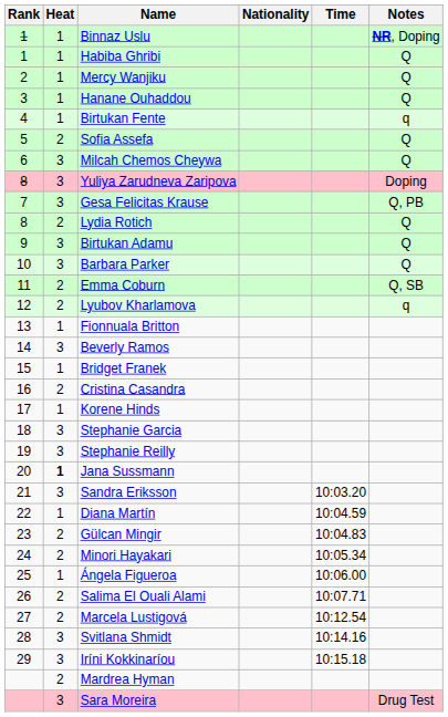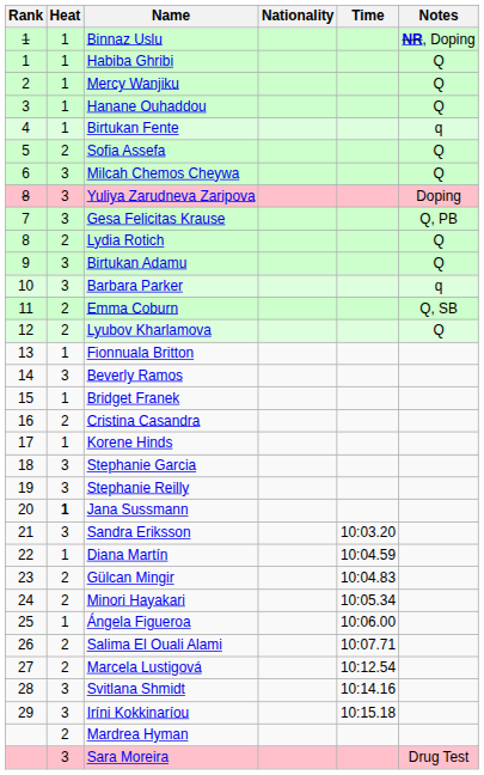 <table class="wikitable sortable" style="text-align:center">
 <tr>
 <th>Rank</th>
 <th>Heat</th>
 <th>Name</th>
 <th>Nationality</th>
 <th>Time</th>
 <th>Notes</th>
 </tr>
 <tr bgcolor=ccffcc>
 <td><s>1 </s></td>
 <td>1</td>
 <td align=left><a href='#'>Binnaz Uslu</a></td>
 <td align=left></td>
 <td><s> </s></td>
 <td><s><strong><a href='#'>NR</a></strong></s>,  Doping</td>
 </tr>
 <tr bgcolor=ccffcc>
 <td>1</td>
 <td>1</td>
 <td align=left><a href='#'>Habiba Ghribi</a></td>
 <td align=left></td>
 <td></td>
 <td>Q</td>
 </tr>
 <tr bgcolor=ccffcc>
 <td>2</td>
 <td>1</td>
 <td align=left><a href='#'>Mercy Wanjiku</a></td>
 <td align=left></td>
 <td></td>
 <td>Q</td>
 </tr>
 <tr bgcolor=ccffcc>
 <td>3</td>
 <td>1</td>
 <td align=left><a href='#'>Hanane Ouhaddou</a></td>
 <td align=left></td>
 <td></td>
 <td>Q</td>
 </tr>
 <tr bgcolor=ddffdd>
 <td>4</td>
 <td>1</td>
 <td align=left><a href='#'>Birtukan Fente</a></td>
 <td align=left></td>
 <td></td>
 <td>q</td>
 </tr>
 <tr bgcolor=ccffcc>
 <td>5</td>
 <td>2</td>
 <td align=left><a href='#'>Sofia Assefa</a></td>
 <td align=left></td>
 <td></td>
 <td>Q</td>
 </tr>
 <tr bgcolor=ccffcc>
 <td>6</td>
 <td>3</td>
 <td align=left><a href='#'>Milcah Chemos Cheywa</a></td>
 <td align=left></td>
 <td></td>
 <td>Q</td>
 </tr>
 <tr bgcolor=pink>
 <td><s>8 </s></td>
 <td>3</td>
 <td align=left><a href='#'>Yuliya Zarudneva Zaripova</a></td>
 <td align=left></td>
 <td><s> </s></td>
 <td>Doping</td>
 </tr>
 <tr bgcolor=ccffcc>
 <td>7</td>
 <td>3</td>
 <td align=left><a href='#'>Gesa Felicitas Krause</a></td>
 <td align=left></td>
 <td></td>
 <td>Q, PB</td>
 </tr>
 <tr bgcolor=ccffcc>
 <td>8</td>
 <td>2</td>
 <td align=left><a href='#'>Lydia Rotich</a></td>
 <td align=left></td>
 <td></td>
 <td>Q</td>
 </tr>
 <tr bgcolor=ccffcc>
 <td>9</td>
 <td>3</td>
 <td align=left><a href='#'>Birtukan Adamu</a></td>
 <td align=left></td>
 <td></td>
 <td>Q</td>
 </tr>
 <tr bgcolor=ddffdd>
 <td>10</td>
 <td>3</td>
 <td align=left><a href='#'>Barbara Parker</a></td>
 <td align=left></td>
 <td></td>
-<td>Q</td>
+<td>q</td>
 </tr>
 <tr bgcolor=ccffcc>
 <td>11</td>
 <td>2</td>
 <td align=left><a href='#'>Emma Coburn</a></td>
 <td align=left></td>
 <td></td>
 <td>Q, SB</td>
 </tr>
 <tr bgcolor=ddffdd>
 <td>12</td>
 <td>2</td>
 <td align=left><a href='#'>Lyubov Kharlamova</a></td>
 <td align=left></td>
 <td></td>
-<td>q</td>
+<td>Q</td>
 </tr>
 <tr>
 <td>13</td>
 <td>1</td>
 <td align=left><a href='#'>Fionnuala Britton</a></td>
 <td align=left></td>
 <td></td>
 <td></td>
 </tr>
 <tr>
 <td>14</td>
 <td>3</td>
 <td align=left><a href='#'>Beverly Ramos</a></td>
 <td align=left></td>
 <td></td>
 <td></td>
 </tr>
 <tr>
 <td>15</td>
 <td>1</td>
 <td align=left><a href='#'>Bridget Franek</a></td>
 <td align=left></td>
 <td></td>
 <td></td>
 </tr>
 <tr>
 <td>16</td>
 <td>2</td>
 <td align=left><a href='#'>Cristina Casandra</a></td>
 <td align=left></td>
 <td></td>
 <td></td>
 </tr>
 <tr>
 <td>17</td>
 <td>1</td>
 <td align=left><a href='#'>Korene Hinds</a></td>
 <td align=left></td>
 <td></td>
 <td></td>
 </tr>
 <tr>
 <td>18</td>
 <td>3</td>
 <td align=left><a href='#'>Stephanie Garcia</a></td>
 <td align=left></td>
 <td></td>
 <td></td>
 </tr>
 <tr>
 <td>19</td>
 <td>3</td>
 <td align=left><a href='#'>Stephanie Reilly</a></td>
 <td align=left></td>
 <td></td>
 <td></td>
 </tr>
 <tr>
 <td>20</td>
 <td><strong>1</strong></td>
 <td align=left><a href='#'>Jana Sussmann</a></td>
 <td align=left></td>
 <td></td>
 <td></td>
 </tr>
 <tr>
 <td>21</td>
 <td>3</td>
 <td align=left><a href='#'>Sandra Eriksson</a></td>
 <td align=left></td>
 <td>10:03.20</td>
 <td></td>
 </tr>
 <tr>
 <td>22</td>
 <td>1</td>
 <td align=left><a href='#'>Diana Martín</a></td>
 <td align=left></td>
 <td>10:04.59</td>
 <td></td>
 </tr>
 <tr>
 <td>23</td>
 <td>2</td>
 <td align=left><a href='#'>Gülcan Mingir</a></td>
 <td align=left></td>
 <td>10:04.83</td>
 <td></td>
 </tr>
 <tr>
 <td>24</td>
 <td>2</td>
 <td align=left><a href='#'>Minori Hayakari</a></td>
 <td align=left></td>
 <td>10:05.34</td>
 <td></td>
 </tr>
 <tr>
 <td>25</td>
 <td>1</td>
 <td align=left><a href='#'>Ángela Figueroa</a></td>
 <td align=left></td>
 <td>10:06.00</td>
 <td></td>
 </tr>
 <tr>
 <td>26</td>
 <td>2</td>
 <td align=left><a href='#'>Salima El Ouali Alami</a></td>
 <td align=left></td>
 <td>10:07.71</td>
 <td></td>
 </tr>
 <tr>
 <td>27</td>
 <td>2</td>
 <td align=left><a href='#'>Marcela Lustigová</a></td>
 <td align=left></td>
 <td>10:12.54</td>
 <td></td>
 </tr>
 <tr>
 <td>28</td>
 <td>3</td>
 <td align=left><a href='#'>Svitlana Shmidt</a></td>
 <td align=left></td>
 <td>10:14.16</td>
 <td></td>
 </tr>
 <tr>
 <td>29</td>
 <td>3</td>
 <td align=left><a href='#'>Iríni Kokkinaríou</a></td>
 <td align=left></td>
 <td>10:15.18</td>
 <td></td>
 </tr>
 <tr>
 <td></td>
 <td>2</td>
 <td align=left><a href='#'>Mardrea Hyman</a></td>
 <td align=left></td>
 <td></td>
 <td></td>
 </tr>
 <tr style="background:pink;">
 <td></td>
 <td>3</td>
 <td align=left><a href='#'>Sara Moreira</a></td>
 <td align=left></td>
 <td></td>
 <td>Drug Test</td>
 </tr>
 </table>
